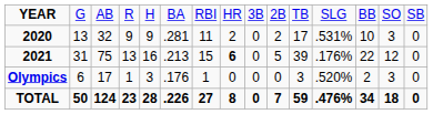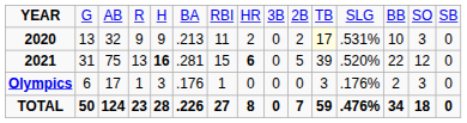 <table class="wikitable">
 <tr align=center>
 <td><strong>YEAR</strong></td>
 <td><a href='#'>G</a></td>
 <td><a href='#'>AB</a></td>
 <td><a href='#'>R</a></td>
 <td><a href='#'>H</a></td>
 <td><a href='#'>BA</a></td>
 <td><a href='#'>RBI</a></td>
 <td><a href='#'>HR</a></td>
 <td><a href='#'>3B</a></td>
 <td><a href='#'>2B</a></td>
 <td><a href='#'>TB</a></td>
 <td><a href='#'>SLG</a></td>
 <td><a href='#'>BB</a></td>
 <td><a href='#'>SO</a></td>
 <td><a href='#'>SB</a></td>
 </tr>
 <tr align=center>
 <td><strong>2020</strong></td>
 <td>13</td>
 <td>32</td>
 <td>9</td>
 <td>9</td>
-<td>.281</td>
+<td>.213</td>
 <td>11</td>
 <td>2</td>
 <td>0</td>
 <td>2</td>
-<td>17</td>
+<td style="background: lightyellow;">17</td>
 <td>.531%</td>
 <td>10</td>
 <td>3</td>
 <td>0</td>
 </tr>
 <tr align=center>
 <td><strong>2021</strong></td>
 <td>31</td>
 <td>75</td>
 <td>13</td>
-<td>16</td>
-<td>.213</td>
+<td><strong>16</strong></td>
+<td>.281</td>
 <td>15</td>
 <td><strong>6</strong></td>
 <td>0</td>
 <td>5</td>
 <td>39</td>
-<td>.176%</td>
+<td>.520%</td>
 <td>22</td>
 <td>12</td>
 <td>0</td>
 </tr>
 <tr align=center>
 <td><strong><a href='#'>Olympics</a></strong></td>
 <td>6</td>
 <td>17</td>
 <td>1</td>
 <td>3</td>
 <td>.176</td>
 <td>1</td>
 <td>0</td>
 <td>0</td>
 <td>0</td>
 <td>3</td>
-<td>.520%</td>
+<td>.176%</td>
 <td>2</td>
 <td>3</td>
 <td>0</td>
 </tr>
 <tr align=center>
 <td><strong>TOTAL</strong></td>
 <td><strong>50</strong></td>
 <td><strong>124</strong></td>
 <td><strong>23</strong></td>
 <td><strong>28</strong></td>
 <td><strong>.226</strong></td>
 <td><strong>27</strong></td>
 <td><strong>8</strong></td>
 <td><strong>0</strong></td>
 <td><strong>7</strong></td>
 <td><strong>59</strong></td>
 <td><strong>.476%</strong></td>
 <td><strong>34</strong></td>
 <td><strong>18</strong></td>
 <td><strong>0</strong></td>
 </tr>
 </table>
